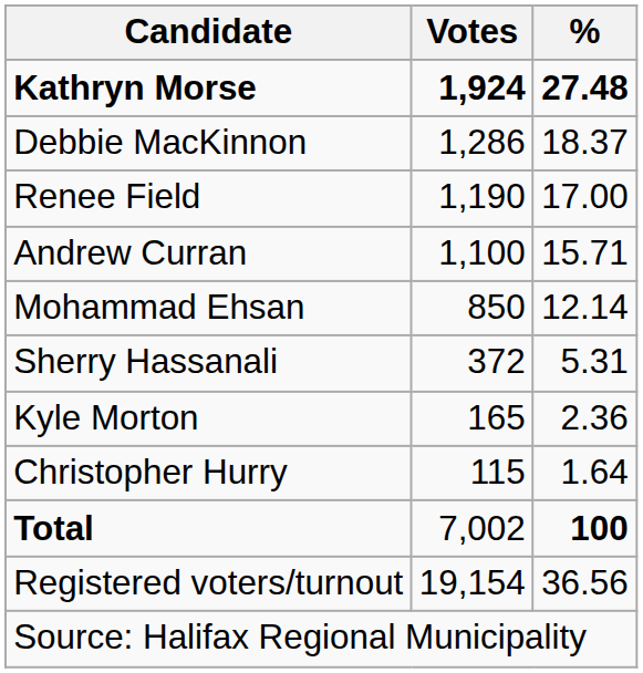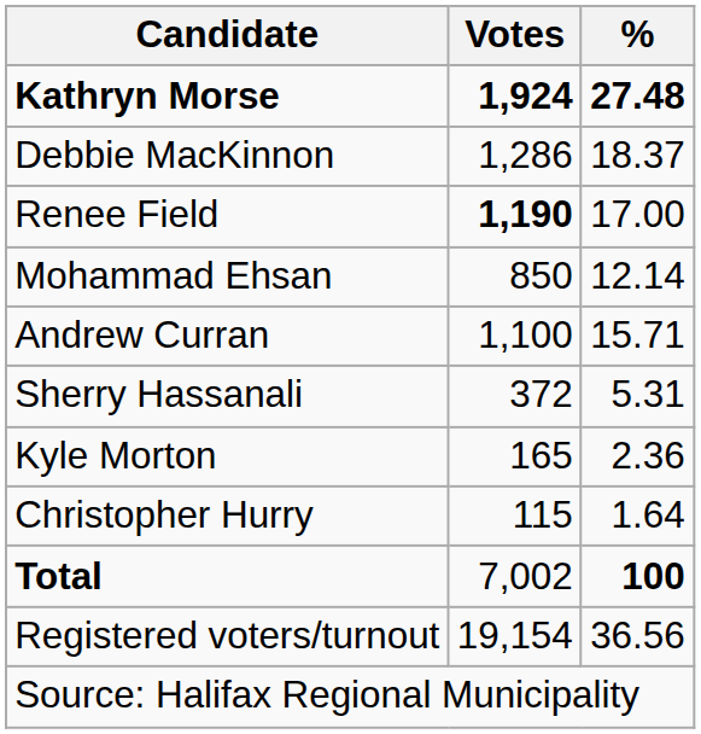 <table class=wikitable style=text-align:right>
 <tr>
 <th>Candidate</th>
 <th>Votes</th>
 <th>%</th>
 </tr>
 <tr>
 <td align=left><strong>Kathryn Morse</strong></td>
 <td><strong>1,924</strong></td>
 <td><strong>27.48</strong></td>
 </tr>
 <tr>
 <td align=left>Debbie MacKinnon</td>
 <td>1,286</td>
 <td>18.37</td>
 </tr>
 <tr>
 <td align=left>Renee Field</td>
-<td>1,190</td>
+<td><strong>1,190</strong></td>
 <td>17.00</td>
+</tr>
+<tr>
+<td align=left>Mohammad Ehsan</td>
+<td>850</td>
+<td>12.14</td>
 </tr>
 <tr>
 <td align=left>Andrew Curran</td>
 <td>1,100</td>
 <td>15.71</td>
-</tr>
-<tr>
-<td align=left>Mohammad Ehsan</td>
-<td>850</td>
-<td>12.14</td>
 </tr>
 <tr>
 <td align=left>Sherry Hassanali</td>
 <td>372</td>
 <td>5.31</td>
 </tr>
 <tr>
 <td align=left>Kyle Morton</td>
 <td>165</td>
 <td>2.36</td>
 </tr>
 <tr>
 <td align=left>Christopher Hurry</td>
 <td>115</td>
 <td>1.64</td>
 </tr>
 <tr>
 <td align=left><strong>Total</strong></td>
 <td>7,002</td>
 <td><strong>100</strong></td>
 </tr>
 <tr>
 <td align=left>Registered voters/turnout</td>
 <td>19,154</td>
 <td>36.56</td>
 </tr>
 <tr>
 <td align=left colspan=3>Source: Halifax Regional Municipality</td>
 </tr>
 </table>
